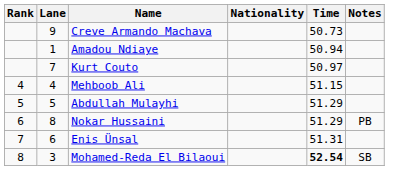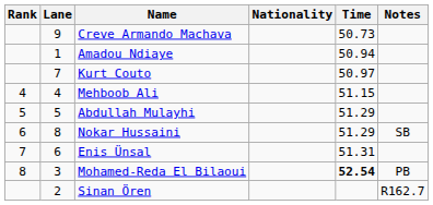 <table class="wikitable sortable" style="text-align:center;font-size:95%">
 <tr>
 <th>Rank</th>
 <th>Lane</th>
 <th>Name</th>
 <th>Nationality</th>
 <th>Time</th>
 <th>Notes</th>
 </tr>
 <tr>
 <td></td>
 <td>9</td>
 <td align=left><a href='#'>Creve Armando Machava</a></td>
 <td align=left></td>
 <td>50.73</td>
 <td></td>
 </tr>
 <tr>
 <td></td>
 <td>1</td>
 <td align=left><a href='#'>Amadou Ndiaye</a></td>
 <td align=left></td>
 <td>50.94</td>
 <td></td>
 </tr>
 <tr>
 <td></td>
 <td>7</td>
 <td align=left><a href='#'>Kurt Couto</a></td>
 <td align=left></td>
 <td>50.97</td>
 <td></td>
 </tr>
 <tr>
 <td>4</td>
 <td>4</td>
 <td align=left><a href='#'>Mehboob Ali</a></td>
 <td align=left></td>
 <td>51.15</td>
 <td></td>
 </tr>
 <tr>
 <td>5</td>
 <td>5</td>
 <td align=left><a href='#'>Abdullah Mulayhi</a></td>
 <td align=left></td>
 <td>51.29</td>
 <td></td>
 </tr>
 <tr>
 <td>6</td>
 <td>8</td>
 <td align=left><a href='#'>Nokar Hussaini</a></td>
 <td align=left></td>
 <td>51.29</td>
-<td>PB</td>
+<td>SB</td>
 </tr>
 <tr>
 <td>7</td>
 <td>6</td>
 <td align=left><a href='#'>Enis Ünsal</a></td>
 <td align=left></td>
 <td>51.31</td>
 <td></td>
 </tr>
 <tr>
 <td>8</td>
 <td>3</td>
 <td align=left><a href='#'>Mohamed-Reda El Bilaoui</a></td>
 <td align=left></td>
 <td><strong>52.54</strong></td>
-<td>SB</td>
+<td>PB</td>
+</tr>
+<tr>
+<td></td>
+<td>2</td>
+<td align=left><a href='#'>Sinan Ören</a></td>
+<td align=left></td>
+<td></td>
+<td>R162.7</td>
 </tr>
 </table>
